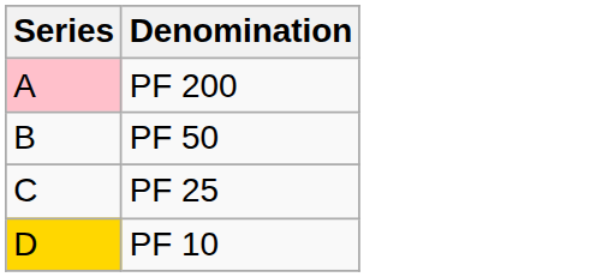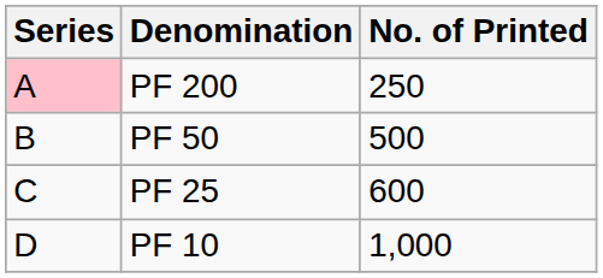 <table class="wikitable">
 <tr>
 <th rowspan="1">Series</th>
 <th rowspan="1">Denomination</th>
+<th rowspan="1">No. of Printed</th>
 </tr>
 <tr>
 <td style="background: pink;">A</td>
 <td>PF 200</td>
+<td>250</td>
 </tr>
 <tr>
 <td>B</td>
 <td>PF 50</td>
+<td>500</td>
 </tr>
 <tr>
 <td>C</td>
 <td>PF 25</td>
+<td>600</td>
 </tr>
 <tr>
-<td style="background: gold;">D</td>
+<td>D</td>
 <td>PF 10</td>
+<td>1,000</td>
 </tr>
 </table>
